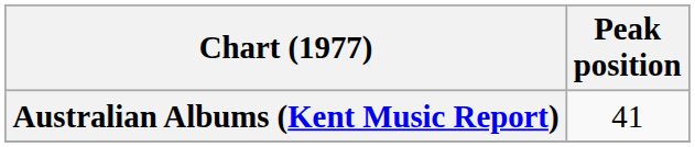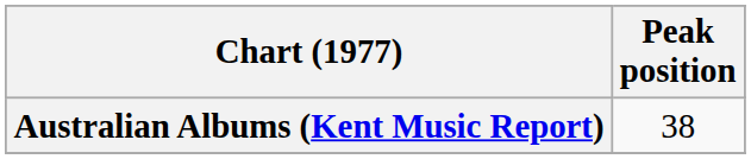 <table class="wikitable sortable plainrowheaders" style="text-align:center">
 <tr>
 <th scope="col">Chart (1977)</th>
 <th scope="col">Peak<br>position</th>
 </tr>
 <tr>
 <th scope="row">Australian Albums (<a href='#'>Kent Music Report</a>)</th>
-<td style="text-align:center">41</td>
+<td style="text-align:center">38</td>
 </tr>
 <tr>
 </tr>
 </table>
